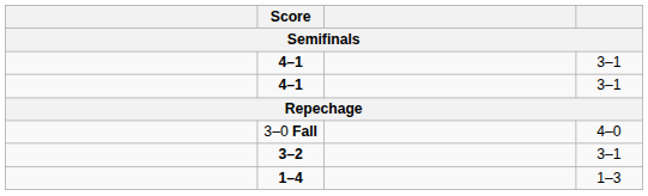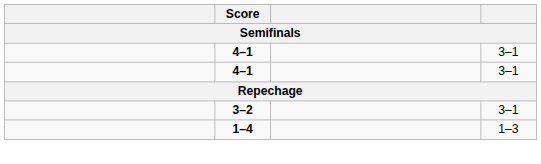 <table class="wikitable" style="text-align: left; ">
 <tr>
 <th align="right" width="270"></th>
 <th width="65">Score</th>
 <th align="left" width="270"></th>
 <th width="65"></th>
 </tr>
 <tr>
 <th colspan=4>Semifinals</th>
 </tr>
 <tr>
 <td><strong></strong></td>
 <td align="center"><strong>4–1</strong></td>
 <td></td>
 <td align=center>3–1 <strong></strong></td>
 </tr>
 <tr>
 <td><strong></strong></td>
 <td align="center"><strong>4–1</strong></td>
 <td></td>
 <td align=center>3–1 <strong></strong></td>
 </tr>
 <tr>
 <th colspan=4>Repechage</th>
 </tr>
 <tr>
 <td><strong></strong></td>
-<td align="center">3–0 <strong>Fall</strong></td>
-<td></td>
-<td align=center>4–0 <strong></strong></td>
-</tr>
-<tr>
-<td><strong></strong></td>
 <td align="center"><strong>3–2</strong></td>
 <td></td>
 <td align=center>3–1 <strong></strong></td>
 </tr>
 <tr>
 <td></td>
 <td align="center"><strong>1–4</strong></td>
 <td><strong></strong></td>
 <td align=center>1–3 <strong></strong></td>
 </tr>
 </table>
